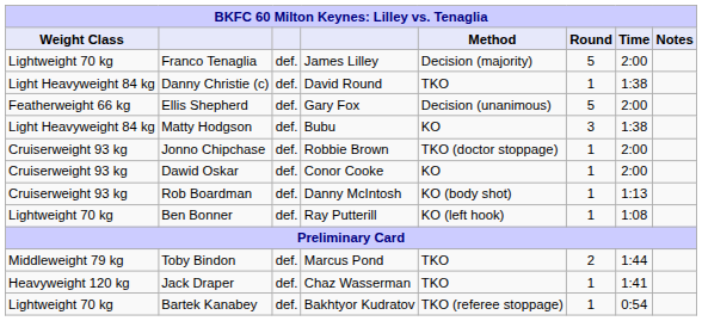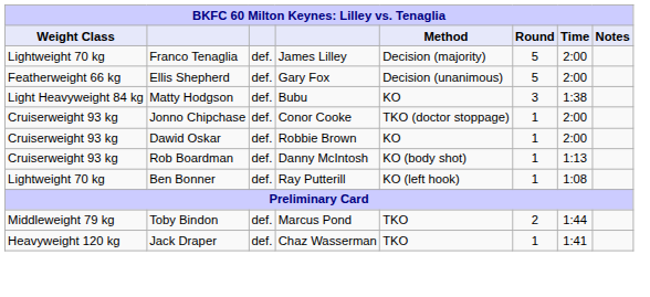 <table class="wikitable" style="font-size: 80%;">
 <tr>
 <th colspan="8" style="background-color: #ccf; color: #000080; text-align: center;"><strong>BKFC 60 Milton Keynes: Lilley vs. Tenaglia</strong></th>
 </tr>
 <tr>
 <th colspan="1" style="background-color: #E6E8FA; color: #000000; text-align: center;">Weight Class</th>
 <th colspan="1" style="background-color: #E6E8FA; color: #000000; text-align: center;"></th>
 <th colspan="1" style="background-color: #E6E8FA; color: #000000; text-align: center;"></th>
 <th colspan="1" style="background-color: #E6E8FA; color: #000000; text-align: center;"></th>
 <th colspan="1" style="background-color: #E6E8FA; color: #000000; text-align: center;">Method</th>
 <th colspan="1" style="background-color: #E6E8FA; color: #000000; text-align: center;">Round</th>
 <th colspan="1" style="background-color: #E6E8FA; color: #000000; text-align: center;">Time</th>
 <th colspan="1" style="background-color: #E6E8FA; color: #000000; text-align: center;">Notes</th>
 </tr>
 <tr>
 <td>Lightweight 70 kg</td>
 <td> Franco Tenaglia</td>
 <td align=center>def.</td>
 <td> James Lilley</td>
 <td>Decision (majority)</td>
 <td align=center>5</td>
 <td align=center>2:00</td>
-<td></td>
-</tr>
-<tr>
-<td>Light Heavyweight 84 kg</td>
-<td> Danny Christie (c)</td>
-<td align=center>def.</td>
-<td> David Round</td>
-<td>TKO</td>
-<td align=center>1</td>
-<td align=center>1:38</td>
 <td></td>
 </tr>
 <tr>
 <td>Featherweight 66 kg</td>
 <td> Ellis Shepherd</td>
 <td align=center>def.</td>
 <td> Gary Fox</td>
 <td>Decision (unanimous)</td>
 <td align=center>5</td>
 <td align=center>2:00</td>
 <td></td>
 </tr>
 <tr>
 <td>Light Heavyweight 84 kg</td>
 <td> Matty Hodgson</td>
 <td align=center>def.</td>
 <td> Bubu</td>
 <td>KO</td>
 <td align=center>3</td>
 <td align=center>1:38</td>
 <td></td>
 </tr>
 <tr>
 <td>Cruiserweight 93 kg</td>
 <td> Jonno Chipchase</td>
 <td align=center>def.</td>
-<td> Robbie Brown</td>
+<td> Conor Cooke</td>
 <td>TKO (doctor stoppage)</td>
 <td align=center>1</td>
 <td align=center>2:00</td>
 <td></td>
 </tr>
 <tr>
 <td>Cruiserweight 93 kg</td>
 <td> Dawid Oskar</td>
 <td align=center>def.</td>
-<td> Conor Cooke</td>
+<td> Robbie Brown</td>
 <td>KO</td>
 <td align=center>1</td>
 <td align=center>2:00</td>
 <td></td>
 </tr>
 <tr>
 <td>Cruiserweight 93 kg</td>
 <td> Rob Boardman</td>
 <td align=center>def.</td>
 <td> Danny McIntosh</td>
 <td>KO (body shot)</td>
 <td align=center>1</td>
 <td align=center>1:13</td>
 <td></td>
 </tr>
 <tr>
 <td>Lightweight 70 kg</td>
 <td> Ben Bonner</td>
 <td align=center>def.</td>
 <td> Ray Putterill</td>
 <td>KO (left hook)</td>
 <td align=center>1</td>
 <td align=center>1:08</td>
 <td></td>
 </tr>
 <tr>
 <th colspan="8" style="background-color: #ccf; color: #000080; text-align: center;"><strong>Preliminary Card</strong></th>
 </tr>
 <tr>
 <td>Middleweight 79 kg</td>
 <td> Toby Bindon</td>
 <td align=center>def.</td>
 <td> Marcus Pond</td>
 <td>TKO</td>
 <td align=center>2</td>
 <td align=center>1:44</td>
 <td></td>
 </tr>
 <tr>
 <td>Heavyweight 120 kg</td>
 <td> Jack Draper</td>
 <td align=center>def.</td>
 <td> Chaz Wasserman</td>
 <td>TKO</td>
 <td align=center>1</td>
 <td align=center>1:41</td>
 <td></td>
 </tr>
-<tr>
-<td>Lightweight 70 kg</td>
-<td> Bartek Kanabey</td>
-<td align=center>def.</td>
-<td> Bakhtyor Kudratov</td>
-<td>TKO (referee stoppage)</td>
-<td align=center>1</td>
-<td align=center>0:54</td>
-<td></td>
-</tr>
 </table>
